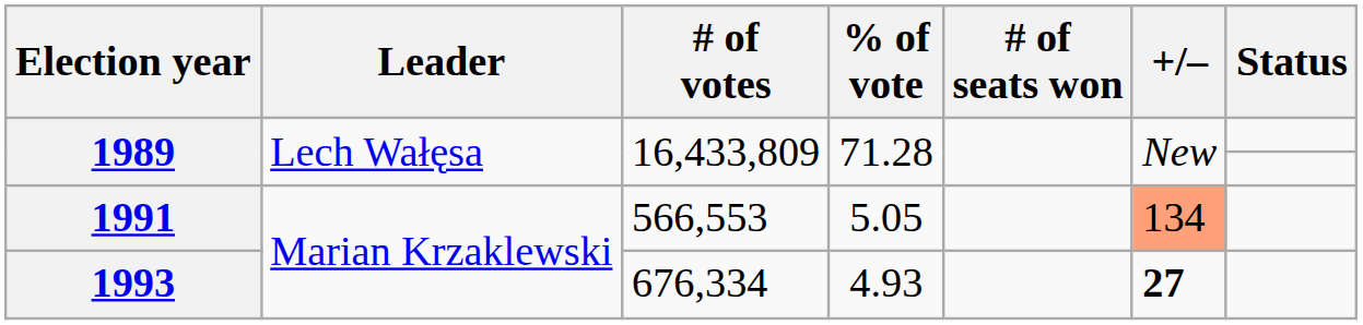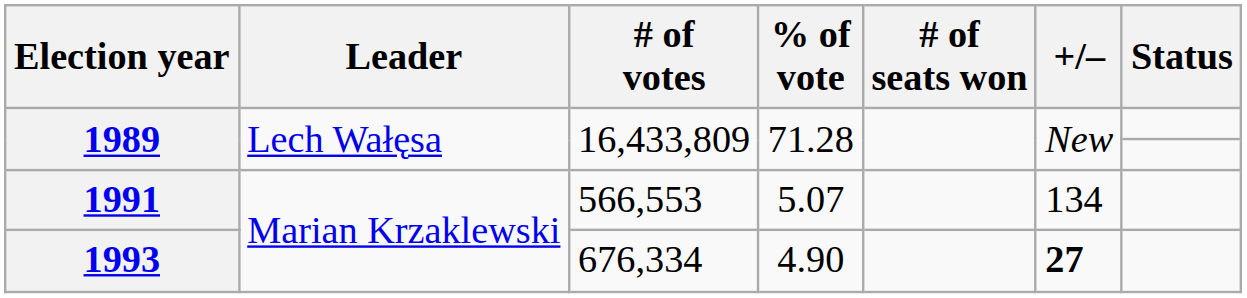 <table class=wikitable>
 <tr>
 <th>Election year</th>
 <th>Leader</th>
 <th># of<br>votes</th>
 <th>% of<br>vote</th>
 <th># of<br>seats won</th>
 <th>+/–</th>
 <th>Status</th>
 </tr>
 <tr>
 <th rowspan=2><a href='#'>1989</a></th>
 <td rowspan=2><a href='#'>Lech Wałęsa</a></td>
 <td rowspan=2>16,433,809</td>
 <td rowspan=2 align=center>71.28</td>
 <td rowspan=2></td>
 <td rowspan=2><em>New</em></td>
 <td></td>
 </tr>
 <tr>
 <td></td>
 </tr>
 <tr>
 <th><a href='#'>1991</a></th>
 <td rowspan=2><a href='#'>Marian Krzaklewski</a></td>
 <td>566,553</td>
-<td align=center>5.05</td>
+<td align=center>5.07</td>
 <td></td>
-<td style="background: lightsalmon;">134</td>
+<td>134</td>
 <td></td>
 </tr>
 <tr>
 <th><a href='#'>1993</a></th>
 <td>676,334</td>
-<td align=center>4.93</td>
+<td align=center>4.90</td>
 <td></td>
 <td><strong>27</strong></td>
 <td></td>
 </tr>
 </table>
